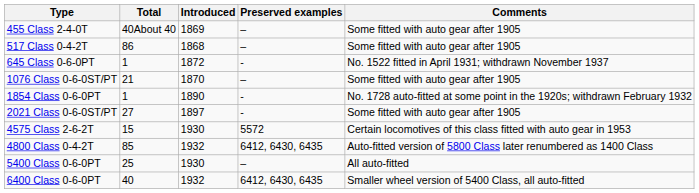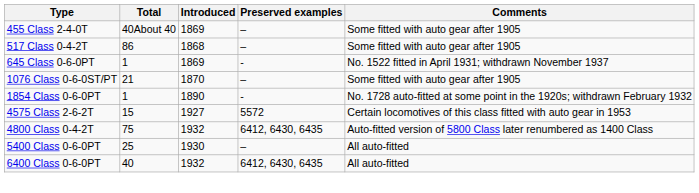 <table class="wikitable sortable">
 <tr>
 <th>Type</th>
 <th>Total </th>
 <th>Introduced</th>
 <th>Preserved examples</th>
 <th>Comments</th>
 </tr>
 <tr>
 <td><a href='#'>455 Class</a> 2-4-0T</td>
 <td><span>40</span>About 40</td>
 <td>1869</td>
 <td>–</td>
 <td>Some fitted with auto gear after 1905</td>
 </tr>
 <tr>
 <td><a href='#'>517 Class</a> 0-4-2T</td>
 <td>86</td>
 <td>1868</td>
 <td>–</td>
 <td>Some fitted with auto gear after 1905</td>
 </tr>
 <tr>
 <td><a href='#'>645 Class</a> 0-6-0PT</td>
 <td>1</td>
-<td>1872</td>
+<td>1869</td>
 <td>-</td>
 <td>No. 1522 fitted in April 1931; withdrawn November 1937</td>
 </tr>
 <tr>
 <td><a href='#'>1076 Class</a> 0-6-0ST/PT</td>
 <td>21</td>
 <td>1870</td>
 <td>–</td>
 <td>Some fitted with auto gear after 1905</td>
 </tr>
 <tr>
 <td><a href='#'>1854 Class</a> 0-6-0PT</td>
 <td>1</td>
 <td>1890</td>
 <td>-</td>
 <td>No. 1728 auto-fitted at some point in the 1920s; withdrawn February 1932</td>
 </tr>
 <tr>
-<td><a href='#'>2021 Class</a> 0-6-0ST/PT</td>
-<td>27</td>
-<td>1897</td>
-<td>-</td>
-<td>Some fitted with auto gear after 1905</td>
-</tr>
-<tr>
 <td><a href='#'>4575 Class</a> 2-6-2T</td>
 <td>15</td>
-<td>1930</td>
+<td>1927</td>
 <td>5572</td>
 <td>Certain locomotives of this class fitted with auto gear in 1953</td>
 </tr>
 <tr>
 <td><a href='#'>4800 Class</a> 0-4-2T</td>
-<td>85</td>
+<td>75</td>
 <td>1932</td>
 <td>6412, 6430, 6435</td>
 <td>Auto-fitted version of <a href='#'>5800 Class</a> later renumbered as 1400 Class</td>
 </tr>
 <tr>
 <td><a href='#'>5400 Class</a> 0-6-0PT</td>
 <td>25</td>
 <td>1930</td>
 <td>–</td>
 <td>All auto-fitted</td>
 </tr>
 <tr>
 <td><a href='#'>6400 Class</a> 0-6-0PT</td>
 <td>40</td>
 <td>1932</td>
 <td>6412, 6430, 6435</td>
-<td>Smaller wheel version of 5400 Class, all auto-fitted</td>
+<td>All auto-fitted</td>
 </tr>
 </table>
